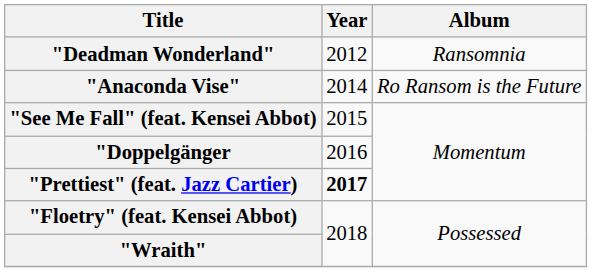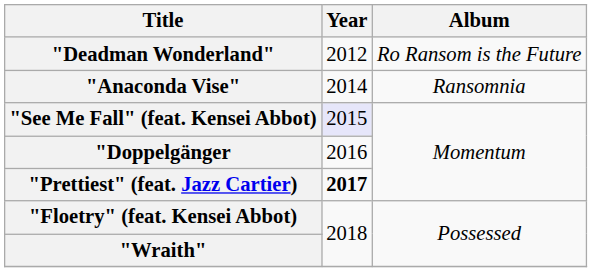 <table class="wikitable plainrowheaders" style="text-align:center;">
 <tr>
 <th scope="col">Title</th>
 <th scope="col">Year</th>
 <th scope="col">Album</th>
 </tr>
 <tr>
 <th scope="row">"Deadman Wonderland"</th>
 <td>2012</td>
-<td><em>Ransomnia</em></td>
+<td><em>Ro Ransom is the Future</em></td>
 </tr>
 <tr>
 <th scope="row">"Anaconda Vise"</th>
 <td>2014</td>
-<td><em>Ro Ransom is the Future</em></td>
+<td><em>Ransomnia</em></td>
 </tr>
 <tr>
 <th scope="row">"See Me Fall" (feat. Kensei Abbot)</th>
-<td>2015</td>
+<td style="background: lavender;">2015</td>
 <td rowspan="3"><em>Momentum</em></td>
 </tr>
 <tr>
 <th scope="row">"Doppelgänger</th>
 <td>2016</td>
 </tr>
 <tr>
 <th scope="row">"Prettiest" (feat. <a href='#'>Jazz Cartier</a>)</th>
 <td><strong>2017</strong></td>
 </tr>
 <tr>
 <th scope="row">"Floetry" (feat. Kensei Abbot)</th>
 <td rowspan="2">2018</td>
 <td rowspan="2"><em>Possessed</em></td>
 </tr>
 <tr>
 <th scope="row">"Wraith"</th>
 </tr>
 <tr>
 </tr>
 </table>
